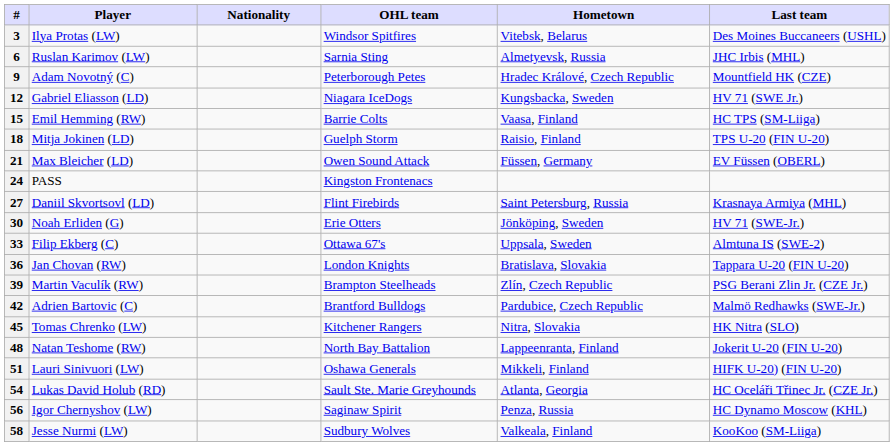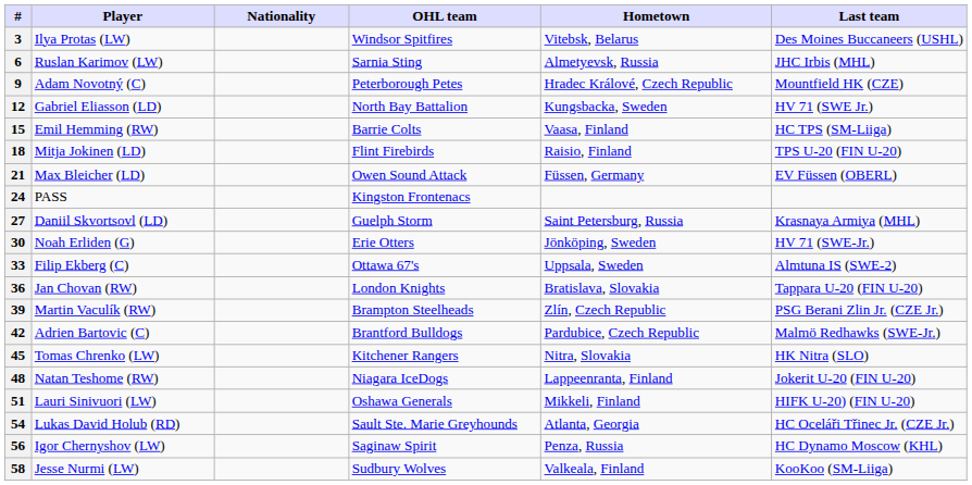 <table class="wikitable">
 <tr>
 <th style="background:#ddf; width:2.75%;">#</th>
 <th style="background:#ddf; width:19.0%;">Player</th>
 <th style="background:#ddf; width:14.0%;">Nationality</th>
 <th style="background:#ddf; width:20.0%;">OHL team</th>
 <th style="background:#ddf; width:24.0%;">Hometown</th>
 <th style="background:#ddf; width:100.0%;">Last team</th>
 </tr>
 <tr>
 <th>3</th>
 <td><a href='#'>Ilya Protas</a> (<a href='#'>LW</a>)</td>
 <td></td>
 <td><a href='#'>Windsor Spitfires</a></td>
 <td><a href='#'>Vitebsk</a>, <a href='#'>Belarus</a></td>
 <td><a href='#'>Des Moines Buccaneers</a> (<a href='#'>USHL</a>)</td>
 </tr>
 <tr>
 <th>6</th>
 <td><a href='#'>Ruslan Karimov</a> (<a href='#'>LW</a>)</td>
 <td></td>
 <td><a href='#'>Sarnia Sting</a></td>
 <td><a href='#'>Almetyevsk</a>, <a href='#'>Russia</a></td>
 <td><a href='#'>JHC Irbis</a> (<a href='#'>MHL</a>)</td>
 </tr>
 <tr>
 <th>9</th>
 <td><a href='#'>Adam Novotný</a> (<a href='#'>C</a>)</td>
 <td></td>
 <td><a href='#'>Peterborough Petes</a></td>
 <td><a href='#'>Hradec Králové</a>, <a href='#'>Czech Republic</a></td>
 <td><a href='#'>Mountfield HK</a> (<a href='#'>CZE</a>)</td>
 </tr>
 <tr>
 <th>12</th>
 <td><a href='#'>Gabriel Eliasson</a> (<a href='#'>LD</a>)</td>
 <td></td>
-<td><a href='#'>Niagara IceDogs</a></td>
+<td><a href='#'>North Bay Battalion</a></td>
 <td><a href='#'>Kungsbacka</a>, <a href='#'>Sweden</a></td>
 <td><a href='#'>HV 71</a> (<a href='#'>SWE Jr.</a>)</td>
 </tr>
 <tr>
 <th>15</th>
 <td><a href='#'>Emil Hemming</a> (<a href='#'>RW</a>)</td>
 <td></td>
 <td><a href='#'>Barrie Colts</a></td>
 <td><a href='#'>Vaasa</a>, <a href='#'>Finland</a></td>
 <td><a href='#'>HC TPS</a> (<a href='#'>SM-Liiga</a>)</td>
 </tr>
 <tr>
 <th>18</th>
 <td><a href='#'>Mitja Jokinen</a> (<a href='#'>LD</a>)</td>
 <td></td>
-<td><a href='#'>Guelph Storm</a></td>
+<td><a href='#'>Flint Firebirds</a></td>
 <td><a href='#'>Raisio</a>, <a href='#'>Finland</a></td>
 <td><a href='#'>TPS U-20</a> (<a href='#'>FIN U-20</a>)</td>
 </tr>
 <tr>
 <th>21</th>
 <td><a href='#'>Max Bleicher</a> (<a href='#'>LD</a>)</td>
 <td></td>
 <td><a href='#'>Owen Sound Attack</a></td>
 <td><a href='#'>Füssen</a>, <a href='#'>Germany</a></td>
 <td><a href='#'>EV Füssen</a> (<a href='#'>OBERL</a>)</td>
 </tr>
 <tr>
 <th>24</th>
 <td>PASS</td>
 <td></td>
 <td><a href='#'>Kingston Frontenacs</a></td>
 <td></td>
 <td></td>
 </tr>
 <tr>
 <th>27</th>
 <td><a href='#'>Daniil Skvortsovl</a> (<a href='#'>LD</a>)</td>
 <td></td>
-<td><a href='#'>Flint Firebirds</a></td>
+<td><a href='#'>Guelph Storm</a></td>
 <td><a href='#'>Saint Petersburg</a>, <a href='#'>Russia</a></td>
 <td><a href='#'>Krasnaya Armiya</a> (<a href='#'>MHL</a>)</td>
 </tr>
 <tr>
 <th>30</th>
 <td><a href='#'>Noah Erliden</a> (<a href='#'>G</a>)</td>
 <td></td>
 <td><a href='#'>Erie Otters</a></td>
 <td><a href='#'>Jönköping</a>, <a href='#'>Sweden</a></td>
 <td><a href='#'>HV 71</a> (<a href='#'>SWE-Jr.</a>)</td>
 </tr>
 <tr>
 <th>33</th>
 <td><a href='#'>Filip Ekberg</a> (<a href='#'>C</a>)</td>
 <td></td>
 <td><a href='#'>Ottawa 67's</a></td>
 <td><a href='#'>Uppsala</a>, <a href='#'>Sweden</a></td>
 <td><a href='#'>Almtuna IS</a> (<a href='#'>SWE-2</a>)</td>
 </tr>
 <tr>
 <th>36</th>
 <td><a href='#'>Jan Chovan</a> (<a href='#'>RW</a>)</td>
 <td></td>
 <td><a href='#'>London Knights</a></td>
 <td><a href='#'>Bratislava</a>, <a href='#'>Slovakia</a></td>
 <td><a href='#'>Tappara U-20</a> (<a href='#'>FIN U-20</a>)</td>
 </tr>
 <tr>
 <th>39</th>
 <td><a href='#'>Martin Vaculík</a> (<a href='#'>RW</a>)</td>
 <td></td>
 <td><a href='#'>Brampton Steelheads</a></td>
 <td><a href='#'>Zlín</a>, <a href='#'>Czech Republic</a></td>
 <td><a href='#'>PSG Berani Zlin Jr.</a> (<a href='#'>CZE Jr.</a>)</td>
 </tr>
 <tr>
 <th>42</th>
 <td><a href='#'>Adrien Bartovic</a> (<a href='#'>C</a>)</td>
 <td></td>
 <td><a href='#'>Brantford Bulldogs</a></td>
 <td><a href='#'>Pardubice</a>, <a href='#'>Czech Republic</a></td>
 <td><a href='#'>Malmö Redhawks</a> (<a href='#'>SWE-Jr.</a>)</td>
 </tr>
 <tr>
 <th>45</th>
 <td><a href='#'>Tomas Chrenko</a> (<a href='#'>LW</a>)</td>
 <td></td>
 <td><a href='#'>Kitchener Rangers</a></td>
 <td><a href='#'>Nitra</a>, <a href='#'>Slovakia</a></td>
 <td><a href='#'>HK Nitra</a> (<a href='#'>SLO</a>)</td>
 </tr>
 <tr>
 <th>48</th>
 <td><a href='#'>Natan Teshome</a> (<a href='#'>RW</a>)</td>
 <td></td>
-<td><a href='#'>North Bay Battalion</a></td>
+<td><a href='#'>Niagara IceDogs</a></td>
 <td><a href='#'>Lappeenranta</a>, <a href='#'>Finland</a></td>
 <td><a href='#'>Jokerit U-20</a> (<a href='#'>FIN U-20</a>)</td>
 </tr>
 <tr>
 <th>51</th>
 <td><a href='#'>Lauri Sinivuori</a> (<a href='#'>LW</a>)</td>
 <td></td>
 <td><a href='#'>Oshawa Generals</a></td>
 <td><a href='#'>Mikkeli</a>, <a href='#'>Finland</a></td>
 <td><a href='#'>HIFK U-20)</a> (<a href='#'>FIN U-20</a>)</td>
 </tr>
 <tr>
 <th>54</th>
 <td><a href='#'>Lukas David Holub</a> (<a href='#'>RD</a>)</td>
 <td></td>
 <td><a href='#'>Sault Ste. Marie Greyhounds</a></td>
 <td><a href='#'>Atlanta</a>, <a href='#'>Georgia</a></td>
 <td><a href='#'>HC Oceláři Třinec Jr.</a> (<a href='#'>CZE Jr.</a>)</td>
 </tr>
 <tr>
 <th>56</th>
 <td><a href='#'>Igor Chernyshov</a> (<a href='#'>LW</a>)</td>
 <td></td>
 <td><a href='#'>Saginaw Spirit</a></td>
 <td><a href='#'>Penza</a>, <a href='#'>Russia</a></td>
 <td><a href='#'>HC Dynamo Moscow</a> (<a href='#'>KHL</a>)</td>
 </tr>
 <tr>
 <th>58</th>
 <td><a href='#'>Jesse Nurmi</a> (<a href='#'>LW</a>)</td>
 <td></td>
 <td><a href='#'>Sudbury Wolves</a></td>
 <td><a href='#'>Valkeala</a>, <a href='#'>Finland</a></td>
 <td><a href='#'>KooKoo</a> (<a href='#'>SM-Liiga</a>)</td>
 </tr>
 </table>
